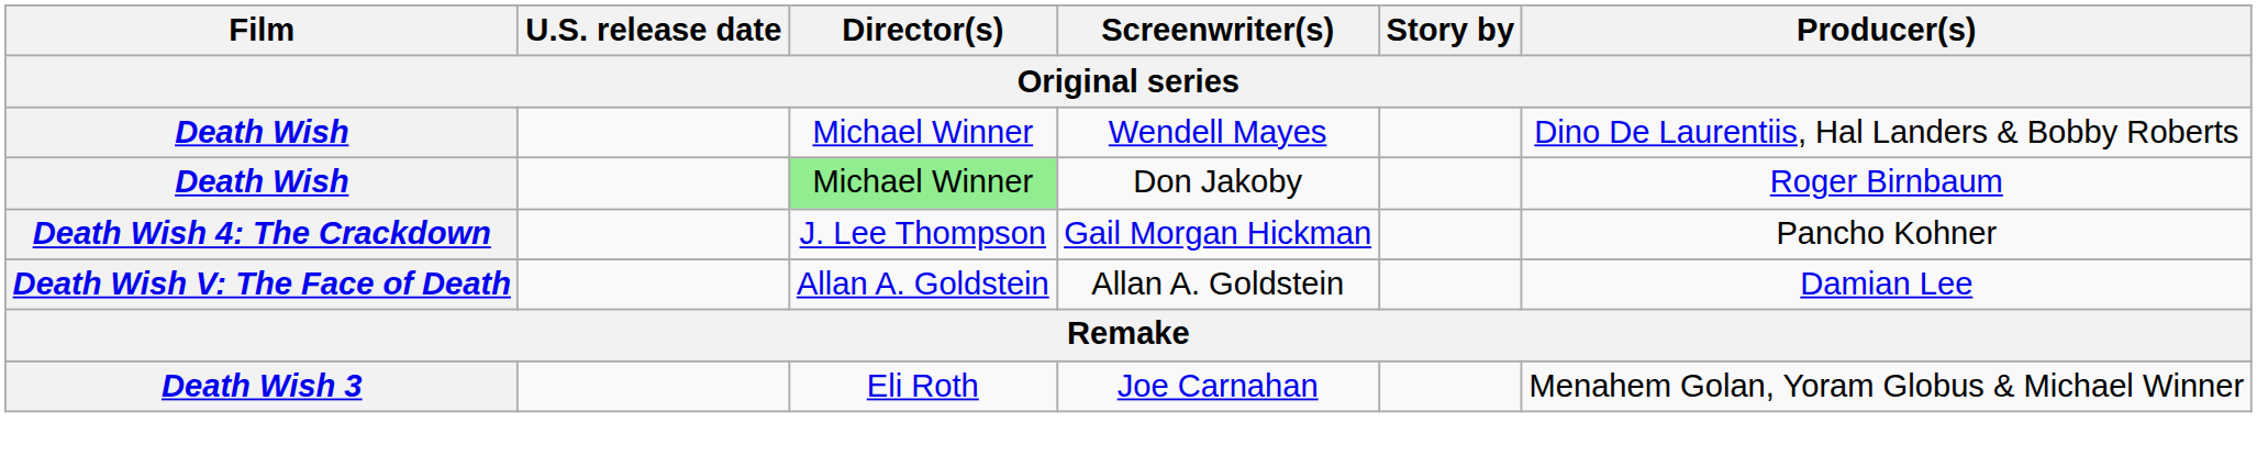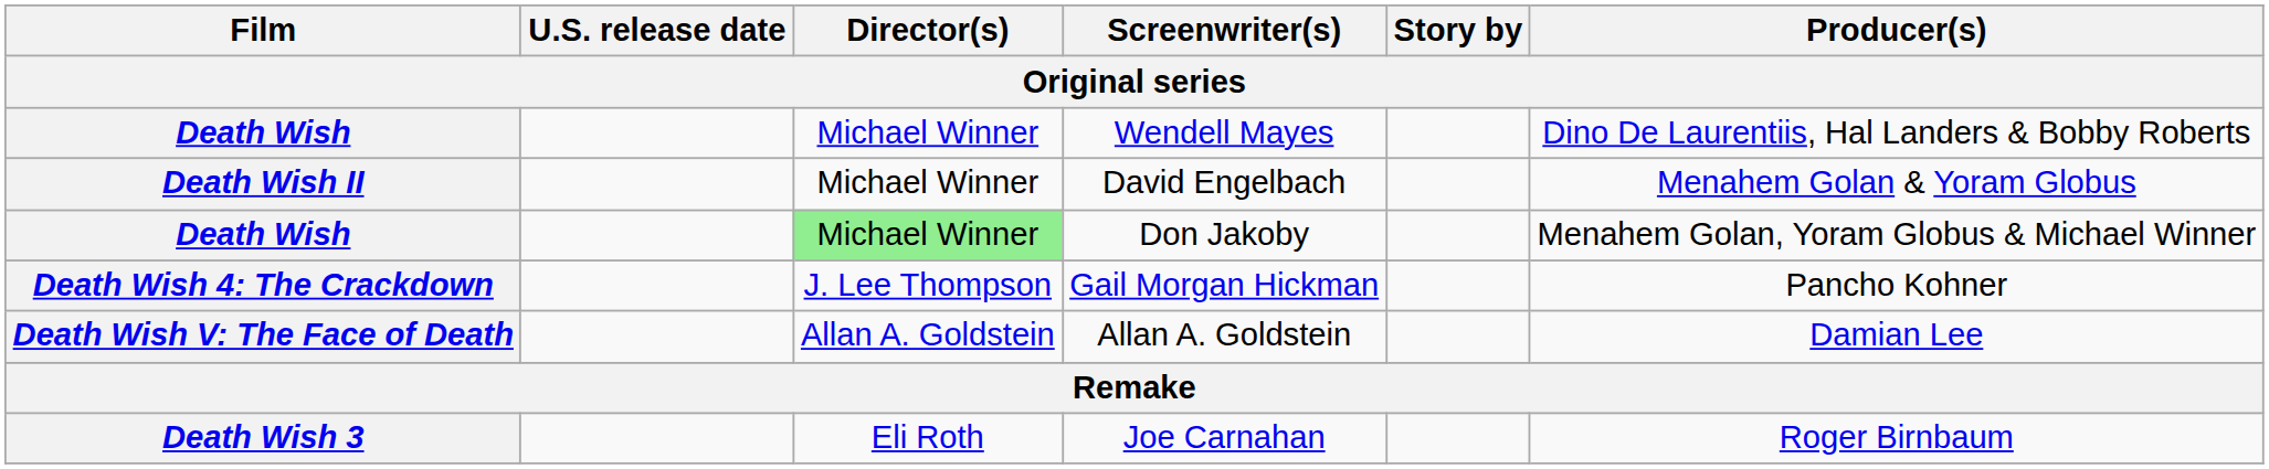 <table class="wikitable plainrowheaders" style="text-align:center;">
 <tr>
 <th>Film</th>
 <th>U.S. release date</th>
 <th>Director(s)</th>
 <th>Screenwriter(s)</th>
 <th>Story by</th>
 <th>Producer(s)</th>
 </tr>
 <tr>
 <th colspan="6">Original series</th>
 </tr>
 <tr>
 <th scope="row"><em><a href='#'>Death Wish</a></em></th>
 <td style="text-align:left"></td>
 <td><a href='#'>Michael Winner</a></td>
 <td><a href='#'>Wendell Mayes</a></td>
 <td></td>
 <td><a href='#'>Dino De Laurentiis</a>, Hal Landers & Bobby Roberts</td>
 </tr>
 <tr>
+<th scope="row"><em><a href='#'>Death Wish II </a></em></th>
+<td style="text-align:left"></td>
+<td>Michael Winner</td>
+<td>David Engelbach</td>
+<td></td>
+<td><a href='#'>Menahem Golan</a> & <a href='#'>Yoram Globus</a></td>
+</tr>
+<tr>
 <th scope="row"><em><a href='#'>Death Wish</a></em></th>
 <td style="text-align:left"></td>
 <td style="background: lightgreen;">Michael Winner</td>
 <td>Don Jakoby</td>
 <td></td>
-<td><a href='#'>Roger Birnbaum</a></td>
+<td>Menahem Golan, Yoram Globus & Michael Winner</td>
 </tr>
 <tr>
 <th scope="row"><em><a href='#'>Death Wish 4: The Crackdown</a></em></th>
 <td style="text-align:left"></td>
 <td><a href='#'>J. Lee Thompson</a></td>
 <td><a href='#'>Gail Morgan Hickman</a></td>
 <td></td>
 <td>Pancho Kohner</td>
 </tr>
 <tr>
 <th scope="row"><em><a href='#'>Death Wish V: The Face of Death</a></em></th>
 <td style="text-align:left"></td>
 <td><a href='#'>Allan A. Goldstein</a></td>
 <td>Allan A. Goldstein</td>
 <td></td>
 <td><a href='#'>Damian Lee</a></td>
 </tr>
 <tr>
 <th colspan="6">Remake</th>
 </tr>
 <tr>
 <th scope="row"><em><a href='#'>Death Wish 3</a></em></th>
 <td style="text-align:left"></td>
 <td><a href='#'>Eli Roth</a></td>
 <td><a href='#'>Joe Carnahan</a></td>
 <td></td>
-<td>Menahem Golan, Yoram Globus & Michael Winner</td>
+<td><a href='#'>Roger Birnbaum</a></td>
 </tr>
 </table>
